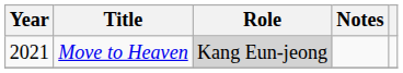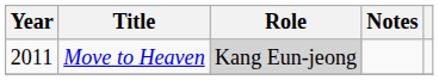 <table class="wikitable sortable plainrowheaders">
 <tr>
 <th scope="col">Year</th>
 <th scope="col">Title</th>
 <th scope="col">Role</th>
 <th scope="col">Notes</th>
 <th scope="col" class="unsortable"></th>
 </tr>
 <tr>
-<td>2021</td>
+<td>2011</td>
 <td><em><a href='#'>Move to Heaven</a></em></td>
 <td style="background: lightgrey;">Kang Eun-jeong</td>
 <td></td>
 <td></td>
 </tr>
 <tr>
 </tr>
 </table>
